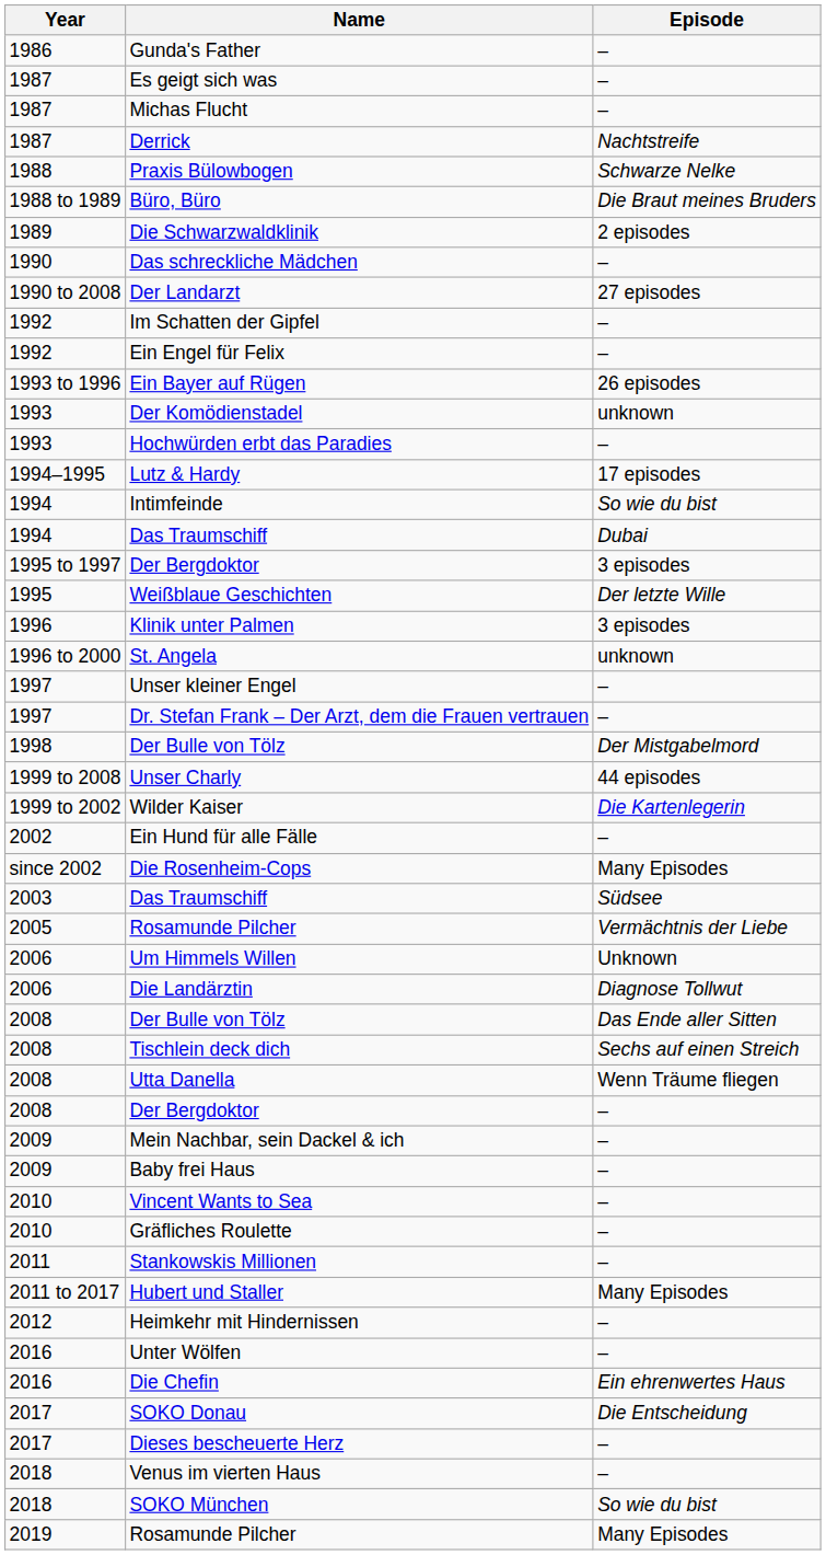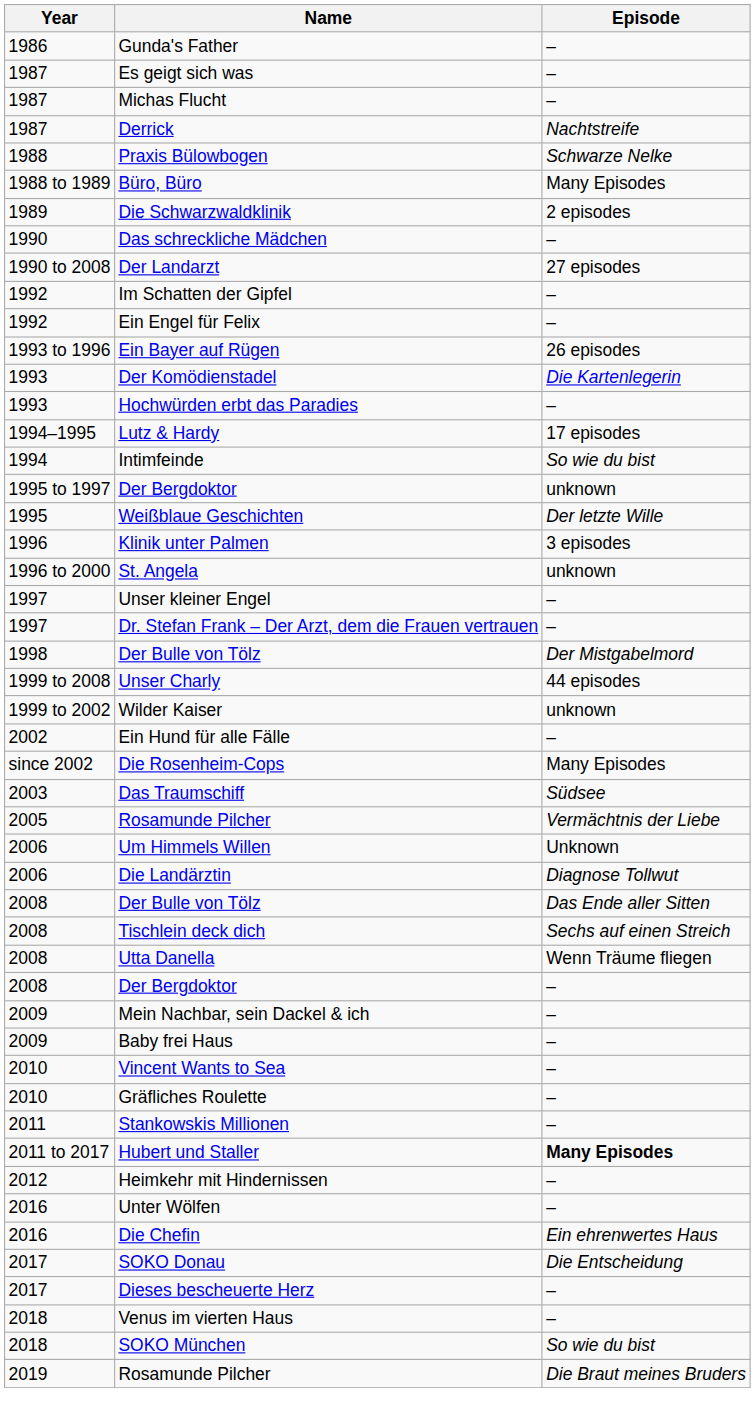 <table class="wikitable sortable">
 <tr>
 <th>Year</th>
 <th>Name</th>
 <th>Episode</th>
 </tr>
 <tr>
 <td>1986</td>
 <td>Gunda's Father</td>
 <td>–</td>
 </tr>
 <tr>
 <td>1987</td>
 <td>Es geigt sich was</td>
 <td>–</td>
 </tr>
 <tr>
 <td>1987</td>
 <td>Michas Flucht</td>
 <td>–</td>
 </tr>
 <tr>
 <td>1987</td>
 <td><a href='#'>Derrick</a></td>
 <td><em>Nachtstreife</em></td>
 </tr>
 <tr>
 <td>1988</td>
 <td><a href='#'>Praxis Bülowbogen</a></td>
 <td><em>Schwarze Nelke</em></td>
 </tr>
 <tr>
 <td>1988 to 1989</td>
 <td><a href='#'>Büro, Büro</a></td>
-<td><em>Die Braut meines Bruders</em></td>
+<td>Many Episodes</td>
 </tr>
 <tr>
 <td>1989</td>
 <td><a href='#'>Die Schwarzwaldklinik</a></td>
 <td>2 episodes</td>
 </tr>
 <tr>
 <td>1990</td>
 <td><a href='#'>Das schreckliche Mädchen</a></td>
 <td>–</td>
 </tr>
 <tr>
 <td>1990 to 2008</td>
 <td><a href='#'>Der Landarzt</a></td>
 <td>27 episodes</td>
 </tr>
 <tr>
 <td>1992</td>
 <td>Im Schatten der Gipfel</td>
 <td>–</td>
 </tr>
 <tr>
 <td>1992</td>
 <td>Ein Engel für Felix</td>
 <td>–</td>
 </tr>
 <tr>
 <td>1993 to 1996</td>
 <td><a href='#'>Ein Bayer auf Rügen</a></td>
 <td>26 episodes</td>
 </tr>
 <tr>
 <td>1993</td>
 <td><a href='#'>Der Komödienstadel</a></td>
-<td>unknown</td>
+<td><em><a href='#'>Die Kartenlegerin</a></em></td>
 </tr>
 <tr>
 <td>1993</td>
 <td><a href='#'>Hochwürden erbt das Paradies</a></td>
 <td>–</td>
 </tr>
 <tr>
 <td>1994–1995</td>
 <td><a href='#'>Lutz & Hardy</a></td>
 <td>17 episodes</td>
 </tr>
 <tr>
 <td>1994</td>
 <td>Intimfeinde</td>
 <td><em>So wie du bist</em></td>
 </tr>
 <tr>
-<td>1994</td>
-<td><a href='#'>Das Traumschiff</a></td>
-<td><em>Dubai</em></td>
-</tr>
-<tr>
 <td>1995 to 1997</td>
 <td><a href='#'>Der Bergdoktor</a></td>
-<td>3 episodes</td>
+<td>unknown</td>
 </tr>
 <tr>
 <td>1995</td>
 <td><a href='#'>Weißblaue Geschichten</a></td>
 <td><em>Der letzte Wille</em></td>
 </tr>
 <tr>
 <td>1996</td>
 <td><a href='#'>Klinik unter Palmen</a></td>
 <td>3 episodes</td>
 </tr>
 <tr>
 <td>1996 to 2000</td>
 <td><a href='#'>St. Angela</a></td>
 <td>unknown</td>
 </tr>
 <tr>
 <td>1997</td>
 <td>Unser kleiner Engel</td>
 <td>–</td>
 </tr>
 <tr>
 <td>1997</td>
 <td><a href='#'>Dr. Stefan Frank – Der Arzt, dem die Frauen vertrauen</a></td>
 <td>–</td>
 </tr>
 <tr>
 <td>1998</td>
 <td><a href='#'>Der Bulle von Tölz</a></td>
 <td><em>Der Mistgabelmord</em></td>
 </tr>
 <tr>
 <td>1999 to 2008</td>
 <td><a href='#'>Unser Charly</a></td>
 <td>44 episodes</td>
 </tr>
 <tr>
 <td>1999 to 2002</td>
 <td>Wilder Kaiser</td>
-<td><em><a href='#'>Die Kartenlegerin</a></em></td>
+<td>unknown</td>
 </tr>
 <tr>
 <td>2002</td>
 <td>Ein Hund für alle Fälle</td>
 <td>–</td>
 </tr>
 <tr>
 <td>since 2002</td>
 <td><a href='#'>Die Rosenheim-Cops</a></td>
 <td>Many Episodes</td>
 </tr>
 <tr>
 <td>2003</td>
 <td><a href='#'>Das Traumschiff</a></td>
 <td><em>Südsee</em></td>
 </tr>
 <tr>
 <td>2005</td>
 <td><a href='#'>Rosamunde Pilcher</a></td>
 <td><em>Vermächtnis der Liebe</em></td>
 </tr>
 <tr>
 <td>2006</td>
 <td><a href='#'>Um Himmels Willen</a></td>
 <td>Unknown</td>
 </tr>
 <tr>
 <td>2006</td>
 <td><a href='#'>Die Landärztin</a></td>
 <td><em>Diagnose Tollwut</em></td>
 </tr>
 <tr>
 <td>2008</td>
 <td><a href='#'>Der Bulle von Tölz</a></td>
 <td><em>Das Ende aller Sitten</em></td>
 </tr>
 <tr>
 <td>2008</td>
 <td><a href='#'>Tischlein deck dich</a></td>
 <td><em>Sechs auf einen Streich</em></td>
 </tr>
 <tr>
 <td>2008</td>
 <td><a href='#'>Utta Danella</a></td>
 <td>Wenn Träume fliegen</td>
 </tr>
 <tr>
 <td>2008</td>
 <td><a href='#'>Der Bergdoktor</a></td>
 <td>–</td>
 </tr>
 <tr>
 <td>2009</td>
 <td>Mein Nachbar, sein Dackel & ich</td>
 <td>–</td>
 </tr>
 <tr>
 <td>2009</td>
 <td>Baby frei Haus</td>
 <td>–</td>
 </tr>
 <tr>
 <td>2010</td>
 <td><a href='#'>Vincent Wants to Sea</a></td>
 <td>–</td>
 </tr>
 <tr>
 <td>2010</td>
 <td>Gräfliches Roulette</td>
 <td>–</td>
 </tr>
 <tr>
 <td>2011</td>
 <td><a href='#'>Stankowskis Millionen</a></td>
 <td>–</td>
 </tr>
 <tr>
 <td>2011 to 2017</td>
 <td><a href='#'>Hubert und Staller</a></td>
-<td>Many Episodes</td>
+<td><strong>Many Episodes</strong></td>
 </tr>
 <tr>
 <td>2012</td>
 <td>Heimkehr mit Hindernissen</td>
 <td>–</td>
 </tr>
 <tr>
 <td>2016</td>
 <td>Unter Wölfen</td>
 <td>–</td>
 </tr>
 <tr>
 <td>2016</td>
 <td><a href='#'>Die Chefin</a></td>
 <td><em>Ein ehrenwertes Haus</em></td>
 </tr>
 <tr>
 <td>2017</td>
 <td><a href='#'>SOKO Donau</a></td>
 <td><em>Die Entscheidung</em></td>
 </tr>
 <tr>
 <td>2017</td>
 <td><a href='#'>Dieses bescheuerte Herz</a></td>
 <td>–</td>
 </tr>
 <tr>
 <td>2018</td>
 <td>Venus im vierten Haus</td>
 <td>–</td>
 </tr>
 <tr>
 <td>2018</td>
 <td><a href='#'>SOKO München</a></td>
 <td><em>So wie du bist</em></td>
 </tr>
 <tr>
 <td>2019</td>
 <td>Rosamunde Pilcher</td>
-<td>Many Episodes</td>
+<td><em>Die Braut meines Bruders</em></td>
 </tr>
 </table>
